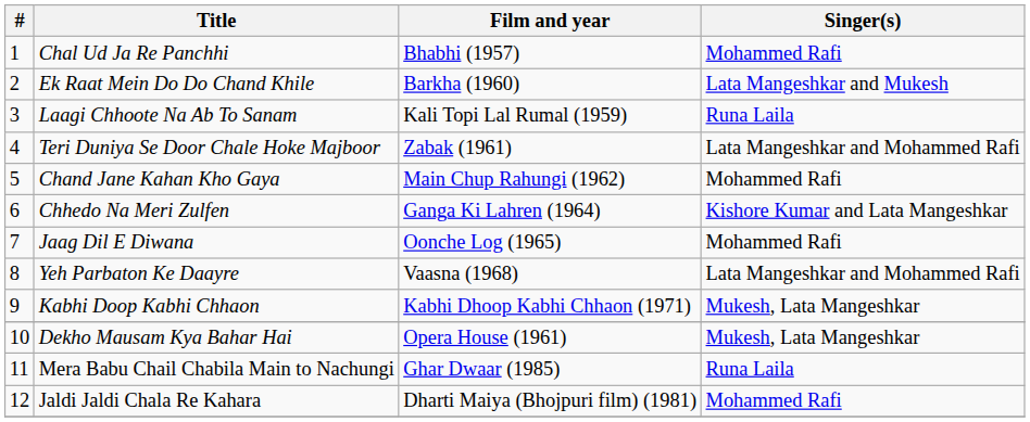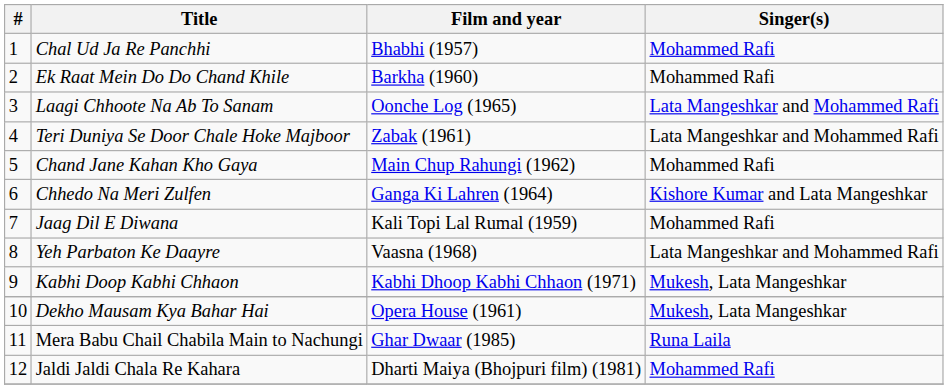 <table class="wikitable">
 <tr>
 <th>#</th>
 <th>Title</th>
 <th>Film and year</th>
 <th>Singer(s)</th>
 </tr>
 <tr>
 <td>1</td>
 <td><em>Chal Ud Ja Re Panchhi</em></td>
 <td><a href='#'>Bhabhi</a> (1957)</td>
 <td><a href='#'>Mohammed Rafi</a></td>
 </tr>
 <tr>
 <td>2</td>
 <td><em>Ek Raat Mein Do Do Chand Khile</em></td>
 <td><a href='#'>Barkha</a> (1960)</td>
-<td><a href='#'>Lata Mangeshkar</a> and <a href='#'>Mukesh</a></td>
+<td>Mohammed Rafi</td>
 </tr>
 <tr>
 <td>3</td>
 <td><em>Laagi Chhoote Na Ab To Sanam</em></td>
-<td>Kali Topi Lal Rumal (1959)</td>
-<td><a href='#'>Runa Laila</a></td>
+<td><a href='#'>Oonche Log</a> (1965)</td>
+<td><a href='#'>Lata Mangeshkar</a> and <a href='#'>Mohammed Rafi</a></td>
 </tr>
 <tr>
 <td>4</td>
 <td><em>Teri Duniya Se Door Chale Hoke Majboor</em></td>
 <td><a href='#'>Zabak</a> (1961)</td>
 <td>Lata Mangeshkar and Mohammed Rafi</td>
 </tr>
 <tr>
 <td>5</td>
 <td><em>Chand Jane Kahan Kho Gaya</em></td>
 <td><a href='#'>Main Chup Rahungi</a> (1962)</td>
 <td>Mohammed Rafi</td>
 </tr>
 <tr>
 <td>6</td>
 <td><em>Chhedo Na Meri Zulfen</em></td>
 <td><a href='#'>Ganga Ki Lahren</a> (1964)</td>
 <td><a href='#'>Kishore Kumar</a> and Lata Mangeshkar</td>
 </tr>
 <tr>
 <td>7</td>
 <td><em>Jaag Dil E Diwana</em></td>
-<td><a href='#'>Oonche Log</a> (1965)</td>
+<td>Kali Topi Lal Rumal (1959)</td>
 <td>Mohammed Rafi</td>
 </tr>
 <tr>
 <td>8</td>
 <td><em>Yeh Parbaton Ke Daayre</em></td>
 <td>Vaasna (1968)</td>
 <td>Lata Mangeshkar and Mohammed Rafi</td>
 </tr>
 <tr>
 <td>9</td>
 <td><em>Kabhi Doop Kabhi Chhaon</em></td>
 <td><a href='#'>Kabhi Dhoop Kabhi Chhaon</a> (1971)</td>
 <td><a href='#'>Mukesh</a>, Lata Mangeshkar</td>
 </tr>
 <tr>
 </tr>
 <tr>
 <td>10</td>
 <td><em>Dekho Mausam Kya Bahar Hai</em></td>
 <td><a href='#'>Opera House</a> (1961)</td>
 <td><a href='#'>Mukesh</a>, Lata Mangeshkar</td>
 </tr>
 <tr>
 <td>11</td>
 <td>Mera Babu Chail Chabila Main to Nachungi</td>
 <td><a href='#'>Ghar Dwaar</a> (1985)</td>
 <td><a href='#'>Runa Laila</a></td>
 </tr>
 <tr>
 <td>12</td>
 <td>Jaldi Jaldi Chala Re Kahara</td>
 <td>Dharti Maiya (Bhojpuri film) (1981)</td>
 <td><a href='#'>Mohammed Rafi</a></td>
 </tr>
 <tr>
 </tr>
 </table>
